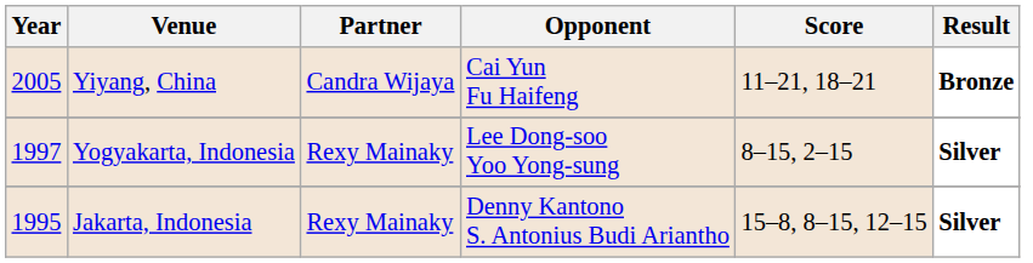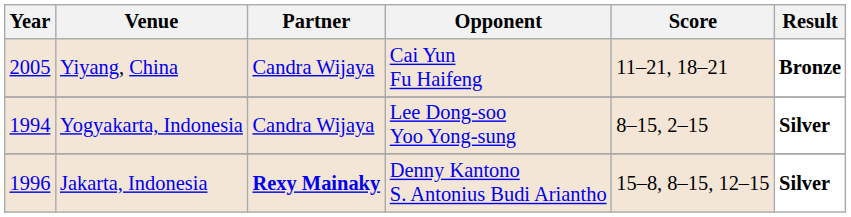 <table class="sortable wikitable" style="font-size: 90%;">
 <tr>
 <th>Year</th>
 <th>Venue</th>
 <th>Partner</th>
 <th>Opponent</th>
 <th>Score</th>
 <th>Result</th>
 </tr>
 <tr style="background:#F3E6D7">
 <td align="center"><a href='#'>2005</a></td>
 <td align="left"><a href='#'>Yiyang</a>, <a href='#'>China</a></td>
 <td align="left"> <a href='#'>Candra Wijaya</a></td>
 <td align="left"> <a href='#'>Cai Yun</a> <br>  <a href='#'>Fu Haifeng</a></td>
 <td align="left">11–21, 18–21</td>
 <td style="text-align:left; background:white"> <strong>Bronze</strong></td>
 </tr>
 <tr>
 </tr>
 <tr style="background:#F3E6D7">
-<td align="center"><a href='#'>1997</a></td>
+<td align="center"><a href='#'>1994</a></td>
 <td align="left"><a href='#'>Yogyakarta, Indonesia</a></td>
-<td align="left"> <a href='#'>Rexy Mainaky</a></td>
+<td align="left"> <a href='#'>Candra Wijaya</a></td>
 <td align="left"> <a href='#'>Lee Dong-soo</a> <br>  <a href='#'>Yoo Yong-sung</a></td>
 <td align="left">8–15, 2–15</td>
 <td style="text-align:left; background:white"> <strong>Silver</strong></td>
 </tr>
 <tr>
 </tr>
 <tr style="background:#F3E6D7">
-<td align="center"><a href='#'>1995</a></td>
+<td align="center"><a href='#'>1996</a></td>
 <td align="left"><a href='#'>Jakarta, Indonesia</a></td>
-<td align="left"> <a href='#'>Rexy Mainaky</a></td>
+<td align="left"><strong> <a href='#'>Rexy Mainaky</a></strong></td>
 <td align="left"> <a href='#'>Denny Kantono</a> <br>  <a href='#'>S. Antonius Budi Ariantho</a></td>
 <td align="left">15–8, 8–15, 12–15</td>
 <td style="text-align:left; background:white"> <strong>Silver</strong></td>
 </tr>
 </table>
